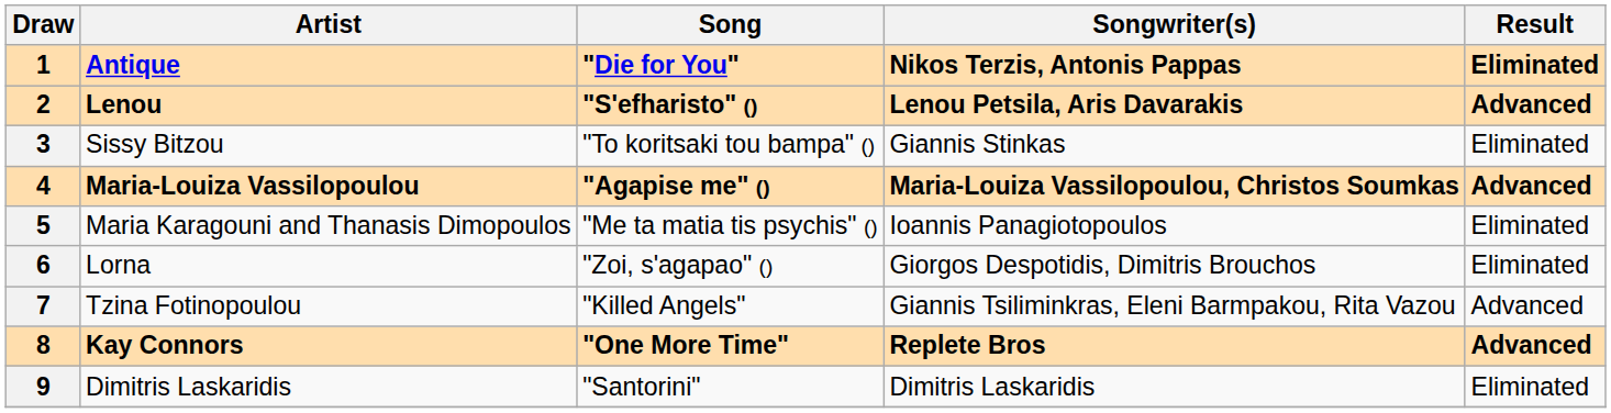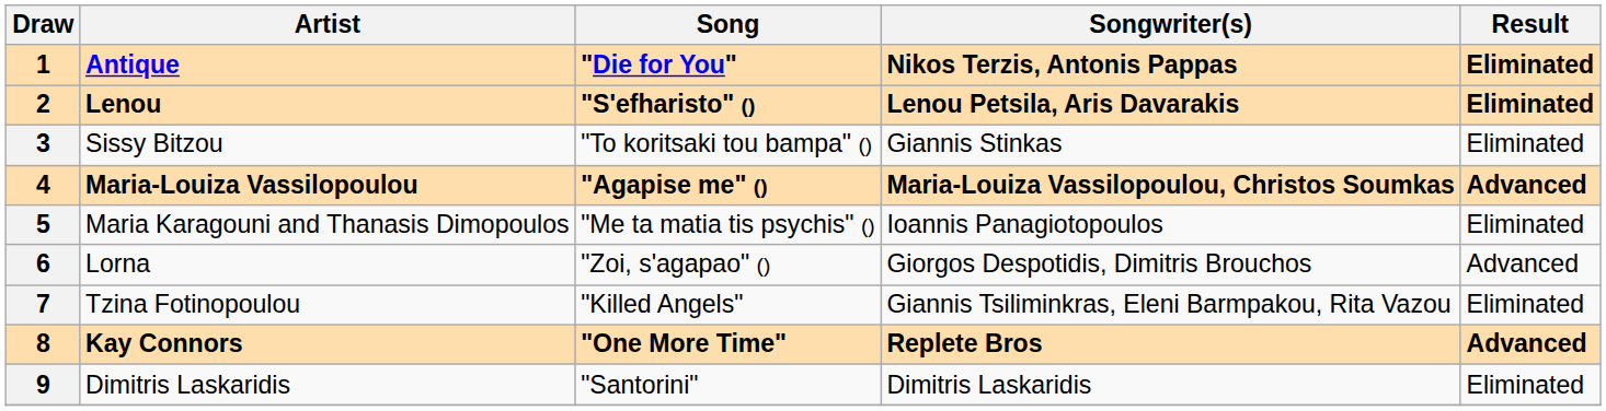 <table class="sortable wikitable" style="margin: 1em auto 1em auto">
 <tr>
 <th scope="col">Draw</th>
 <th scope="col">Artist</th>
 <th scope="col">Song</th>
 <th scope="col">Songwriter(s)</th>
 <th scope="col">Result</th>
 </tr>
 <tr style="font-weight:bold; background:navajowhite;">
 <th scope="row" style="font-weight:bold; background:navajowhite;">1</th>
 <td align="left"><a href='#'>Antique</a></td>
 <td align="left">"<a href='#'>Die for You</a>"</td>
 <td align="left">Nikos Terzis, Antonis Pappas</td>
 <td>Eliminated</td>
 </tr>
 <tr style="font-weight:bold; background:navajowhite;">
 <th scope="row" style="font-weight:bold; background:navajowhite;">2</th>
 <td align="left">Lenou</td>
 <td align="left">"S'efharisto" <small>()</small></td>
 <td align="left">Lenou Petsila, Aris Davarakis</td>
-<td>Advanced</td>
+<td>Eliminated</td>
 </tr>
 <tr>
 <th scope="row">3</th>
 <td align="left">Sissy Bitzou</td>
 <td align="left">"To koritsaki tou bampa" <small>()</small></td>
 <td align="left">Giannis Stinkas</td>
 <td>Eliminated</td>
 </tr>
 <tr style="font-weight:bold; background:navajowhite;">
 <th scope="row" style="font-weight:bold; background:navajowhite;">4</th>
 <td align="left">Maria-Louiza Vassilopoulou</td>
 <td align="left">"Agapise me" <small>()</small></td>
 <td align="left">Maria-Louiza Vassilopoulou, Christos Soumkas</td>
 <td>Advanced</td>
 </tr>
 <tr>
 <th scope="row">5</th>
 <td align="left">Maria Karagouni and Thanasis Dimopoulos</td>
 <td align="left">"Me ta matia tis psychis" <small>()</small></td>
 <td align="left">Ioannis Panagiotopoulos</td>
 <td>Eliminated</td>
 </tr>
 <tr>
 <th scope="row">6</th>
 <td align="left">Lorna</td>
 <td align="left">"Zoi, s'agapao" <small>()</small></td>
 <td align="left">Giorgos Despotidis, Dimitris Brouchos</td>
-<td>Eliminated</td>
+<td>Advanced</td>
 </tr>
 <tr>
 <th scope="row">7</th>
 <td align="left">Tzina Fotinopoulou</td>
 <td align="left">"Killed Angels"</td>
 <td align="left">Giannis Tsiliminkras, Eleni Barmpakou, Rita Vazou</td>
-<td>Advanced</td>
+<td>Eliminated</td>
 </tr>
 <tr style="font-weight:bold; background:navajowhite;">
 <th scope="row" style="font-weight:bold; background:navajowhite;">8</th>
 <td align="left">Kay Connors</td>
 <td align="left">"One More Time"</td>
 <td align="left">Replete Bros</td>
 <td>Advanced</td>
 </tr>
 <tr>
 <th scope="row">9</th>
 <td align="left">Dimitris Laskaridis</td>
 <td align="left">"Santorini"</td>
 <td align="left">Dimitris Laskaridis</td>
 <td>Eliminated</td>
 </tr>
 <tr>
 </tr>
 </table>
